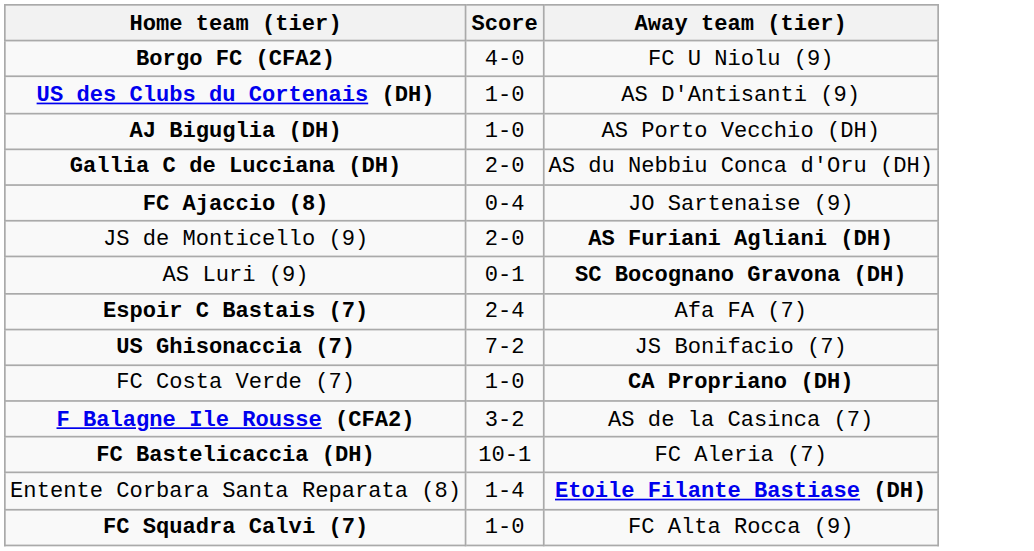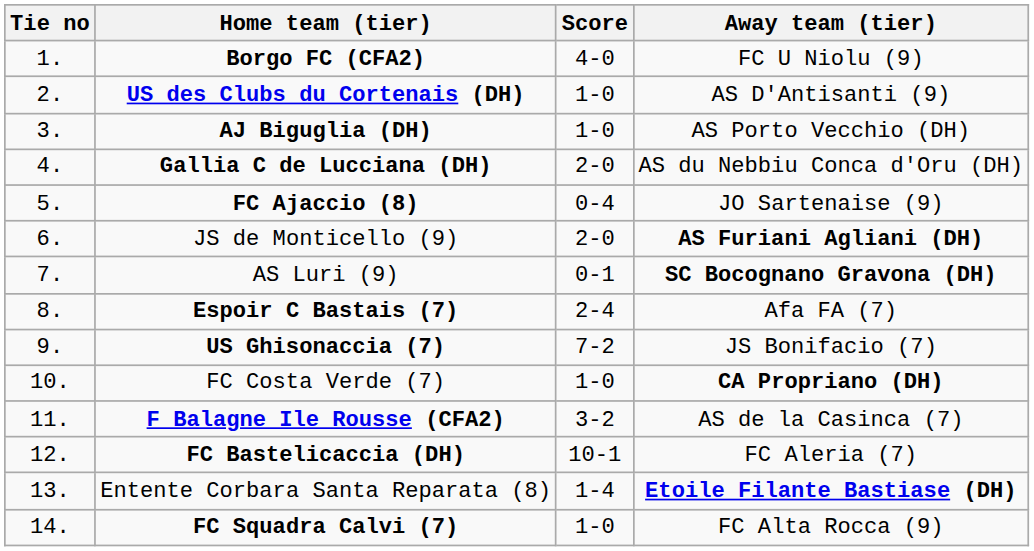 <table class="wikitable" style="text-align: center">
 <tr>
+<th>Tie no</th>
 <th>Home team (tier)</th>
 <th>Score</th>
 <th>Away team (tier)</th>
 </tr>
 <tr>
+<td>1.</td>
 <td><strong>Borgo FC (CFA2)</strong></td>
 <td>4-0</td>
 <td>FC U Niolu (9)</td>
 </tr>
 <tr>
+<td>2.</td>
 <td><strong><a href='#'>US des Clubs du Cortenais</a> (DH)</strong></td>
 <td>1-0</td>
 <td>AS D'Antisanti (9)</td>
 </tr>
 <tr>
+<td>3.</td>
 <td><strong>AJ Biguglia (DH)</strong></td>
 <td>1-0</td>
 <td>AS Porto Vecchio (DH)</td>
 </tr>
 <tr>
+<td>4.</td>
 <td><strong>Gallia C de Lucciana (DH)</strong></td>
 <td>2-0</td>
 <td>AS du Nebbiu Conca d'Oru (DH)</td>
 </tr>
 <tr>
+<td>5.</td>
 <td><strong>FC Ajaccio (8)</strong></td>
 <td>0-4</td>
 <td>JO Sartenaise (9)</td>
 </tr>
 <tr>
+<td>6.</td>
 <td>JS de Monticello (9)</td>
 <td>2-0</td>
 <td><strong>AS Furiani Agliani (DH)</strong></td>
 </tr>
 <tr>
+<td>7.</td>
 <td>AS Luri (9)</td>
 <td>0-1</td>
 <td><strong>SC Bocognano Gravona (DH)</strong></td>
 </tr>
 <tr>
+<td>8.</td>
 <td><strong>Espoir C Bastais (7)</strong></td>
 <td>2-4</td>
 <td>Afa FA (7)</td>
 </tr>
 <tr>
+<td>9.</td>
 <td><strong>US Ghisonaccia (7)</strong></td>
 <td>7-2</td>
 <td>JS Bonifacio (7)</td>
 </tr>
 <tr>
+<td>10.</td>
 <td>FC Costa Verde (7)</td>
 <td>1-0</td>
 <td><strong>CA Propriano (DH)</strong></td>
 </tr>
 <tr>
+<td>11.</td>
 <td><strong><a href='#'>F Balagne Ile Rousse</a> (CFA2)</strong></td>
 <td>3-2</td>
 <td>AS de la Casinca (7)</td>
 </tr>
 <tr>
+<td>12.</td>
 <td><strong>FC Bastelicaccia (DH)</strong></td>
 <td>10-1</td>
 <td>FC Aleria (7)</td>
 </tr>
 <tr>
+<td>13.</td>
 <td>Entente Corbara Santa Reparata (8)</td>
 <td>1-4</td>
 <td><strong><a href='#'>Etoile Filante Bastiase</a> (DH)</strong></td>
 </tr>
 <tr>
+<td>14.</td>
 <td><strong>FC Squadra Calvi (7)</strong></td>
 <td>1-0</td>
 <td>FC Alta Rocca (9)</td>
 </tr>
 </table>
